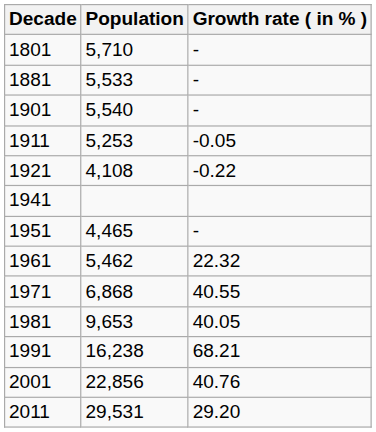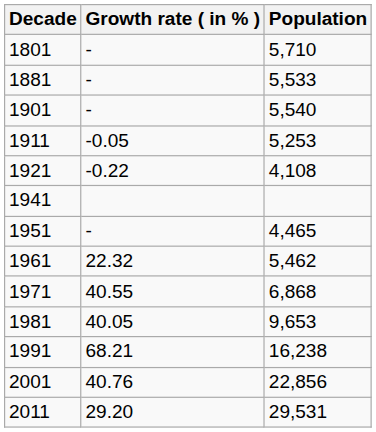 <table class="wikitable sortable">
 <tr>
 <th>Decade</th>
+<th>Growth rate ( in % )</th>
 <th>Population</th>
-<th>Growth rate ( in % )</th>
 </tr>
 <tr>
 <td>1801</td>
+<td>-</td>
 <td>5,710</td>
-<td>-</td>
 </tr>
 <tr>
 <td>1881 </td>
+<td>-</td>
 <td>5,533</td>
-<td>-</td>
 </tr>
 <tr>
 <td>1901 </td>
+<td>-</td>
 <td>5,540</td>
-<td>-</td>
 </tr>
 <tr>
 <td>1911 </td>
+<td>-0.05</td>
 <td>5,253</td>
-<td>-0.05</td>
 </tr>
 <tr>
 <td>1921 </td>
+<td>-0.22</td>
 <td>4,108</td>
-<td>-0.22</td>
 </tr>
 <tr>
 <td>1941</td>
 <td></td>
 <td></td>
 </tr>
 <tr>
 <td>1951 </td>
+<td>-</td>
 <td>4,465</td>
-<td>-</td>
 </tr>
 <tr>
 <td>1961 </td>
+<td>22.32</td>
 <td>5,462</td>
-<td>22.32</td>
 </tr>
 <tr>
 <td>1971 </td>
+<td>40.55</td>
 <td>6,868</td>
-<td>40.55</td>
 </tr>
 <tr>
 <td>1981 </td>
+<td>40.05</td>
 <td>9,653</td>
-<td>40.05</td>
 </tr>
 <tr>
 <td>1991 </td>
+<td>68.21</td>
 <td>16,238</td>
-<td>68.21</td>
 </tr>
 <tr>
 <td>2001 </td>
+<td>40.76</td>
 <td>22,856</td>
-<td>40.76</td>
 </tr>
 <tr>
 <td>2011 </td>
+<td>29.20</td>
 <td>29,531</td>
-<td>29.20</td>
 </tr>
 </table>
